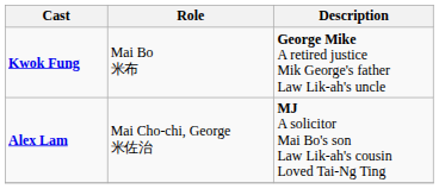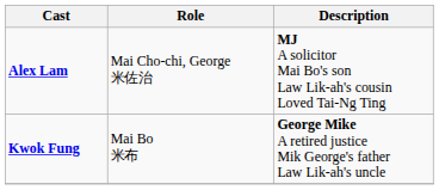 <table class="wikitable" width="55%">
 <tr>
 <th>Cast</th>
 <th>Role</th>
 <th>Description</th>
 </tr>
 <tr>
+<td><strong><a href='#'>Alex Lam</a></strong></td>
+<td>Mai Cho-chi, George<br>米佐治</td>
+<td><strong>MJ</strong><br>A solicitor<br>Mai Bo's son<br>Law Lik-ah's cousin<br>Loved Tai-Ng Ting</td>
+</tr>
+<tr>
 <td><strong><a href='#'>Kwok Fung</a></strong></td>
 <td>Mai Bo<br>米布</td>
 <td><strong>George Mike</strong><br>A retired justice<br>Mik George's father<br>Law Lik-ah's uncle</td>
 </tr>
 <tr>
-<td><strong><a href='#'>Alex Lam</a></strong></td>
-<td>Mai Cho-chi, George<br>米佐治</td>
-<td><strong>MJ</strong><br>A solicitor<br>Mai Bo's son<br>Law Lik-ah's cousin<br>Loved Tai-Ng Ting</td>
-</tr>
-<tr>
 </tr>
 </table>
